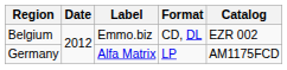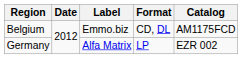 <table class="wikitable">
 <tr>
 <th>Region</th>
 <th>Date</th>
 <th>Label</th>
 <th>Format</th>
 <th>Catalog</th>
 </tr>
 <tr>
 <td>Belgium</td>
 <td rowspan="2">2012</td>
 <td>Emmo.biz</td>
 <td>CD, <a href='#'>DL</a></td>
-<td>EZR 002</td>
+<td>AM1175FCD</td>
 </tr>
 <tr>
 <td>Germany</td>
 <td><a href='#'>Alfa Matrix</a></td>
 <td><a href='#'>LP</a></td>
-<td>AM1175FCD</td>
+<td>EZR 002</td>
 </tr>
 </table>
